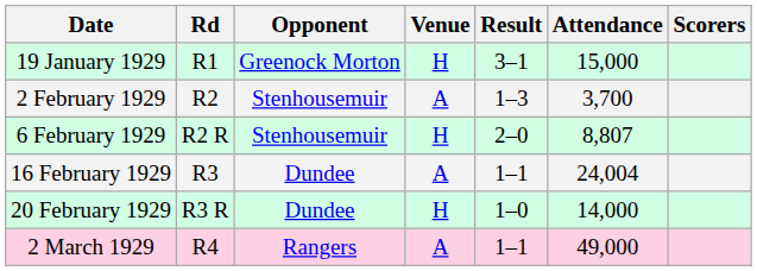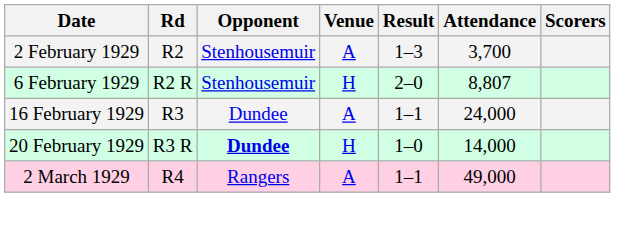 <table class="wikitable sortable" style="font-size:95%; text-align:center">
 <tr>
 <th>Date</th>
 <th>Rd</th>
 <th>Opponent</th>
 <th>Venue</th>
 <th>Result</th>
 <th>Attendance</th>
 <th>Scorers</th>
-</tr>
-<tr bgcolor = "#d0ffe3">
-<td>19 January 1929</td>
-<td>R1</td>
-<td><a href='#'>Greenock Morton</a></td>
-<td><a href='#'>H</a></td>
-<td>3–1</td>
-<td>15,000</td>
-<td></td>
 </tr>
 <tr bgcolor = "#f3f3f3">
 <td>2 February 1929</td>
 <td>R2</td>
 <td><a href='#'>Stenhousemuir</a></td>
 <td><a href='#'>A</a></td>
 <td>1–3</td>
 <td>3,700</td>
 <td></td>
 </tr>
 <tr bgcolor = "#d0ffe3">
 <td>6 February 1929</td>
 <td>R2 R</td>
 <td><a href='#'>Stenhousemuir</a></td>
 <td><a href='#'>H</a></td>
 <td>2–0</td>
 <td>8,807</td>
 <td></td>
 </tr>
 <tr bgcolor = "#f3f3f3">
 <td>16 February 1929</td>
 <td>R3</td>
 <td><a href='#'>Dundee</a></td>
 <td><a href='#'>A</a></td>
 <td>1–1</td>
-<td>24,004</td>
+<td>24,000</td>
 <td></td>
 </tr>
 <tr bgcolor = "#d0ffe3">
 <td>20 February 1929</td>
 <td>R3 R</td>
-<td><a href='#'>Dundee</a></td>
+<td><strong><a href='#'>Dundee</a></strong></td>
 <td><a href='#'>H</a></td>
 <td>1–0</td>
 <td>14,000</td>
 <td></td>
 </tr>
 <tr bgcolor = "#ffd0e3">
 <td>2 March 1929</td>
 <td>R4</td>
 <td><a href='#'>Rangers</a></td>
 <td><a href='#'>A</a></td>
 <td>1–1</td>
 <td>49,000</td>
 <td></td>
 </tr>
 </table>
